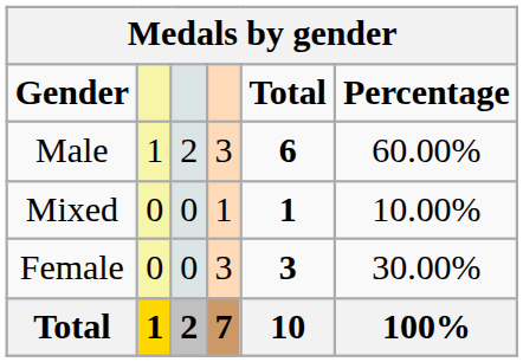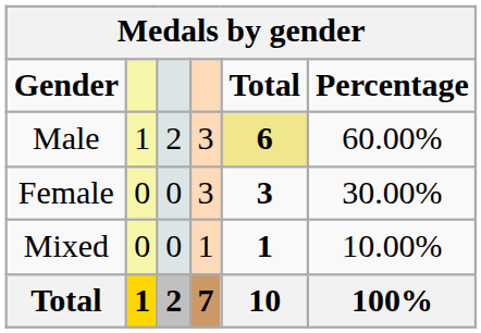 <table class="wikitable" style="font-size:85%; float:right; text-align:center">
 <tr style="background:#efefef;">
 <th colspan=6><strong>Medals by gender</strong></th>
 </tr>
 <tr align=center>
 <td><strong>Gender</strong></td>
 <td style="background:#f7f6a8;"></td>
 <td style="background:#dce5e5;"></td>
 <td style="background:#ffdab9;"></td>
 <td><strong>Total</strong></td>
 <td><strong>Percentage</strong></td>
 </tr>
 <tr align=center>
 <td>Male</td>
 <td style="background:#F7F6A8;">1</td>
 <td style="background:#DCE5E5;">2</td>
 <td style="background:#FFDAB9;">3</td>
-<td><strong>6</strong></td>
+<td style="background: khaki;"><strong>6</strong></td>
 <td>60.00%</td>
+</tr>
+<tr align=center>
+<td>Female</td>
+<td style="background:#F7F6A8;">0</td>
+<td style="background:#DCE5E5;">0</td>
+<td style="background:#FFDAB9;">3</td>
+<td><strong>3</strong></td>
+<td>30.00%</td>
 </tr>
 <tr align=center>
 <td>Mixed</td>
 <td style="background:#F7F6A8;">0</td>
 <td style="background:#DCE5E5;">0</td>
 <td style="background:#FFDAB9;">1</td>
 <td><strong>1</strong></td>
 <td>10.00%</td>
 </tr>
 <tr align=center>
-<td>Female</td>
-<td style="background:#F7F6A8;">0</td>
-<td style="background:#DCE5E5;">0</td>
-<td style="background:#FFDAB9;">3</td>
-<td><strong>3</strong></td>
-<td>30.00%</td>
-</tr>
-<tr align=center>
 <th><strong>Total</strong></th>
 <th style="background:gold;"><strong>1</strong></th>
 <th style="background:silver;"><strong>2</strong></th>
 <th style="background:#c96;"><strong>7</strong></th>
 <th><strong>10</strong></th>
 <th><strong>100%</strong></th>
 </tr>
 </table>
